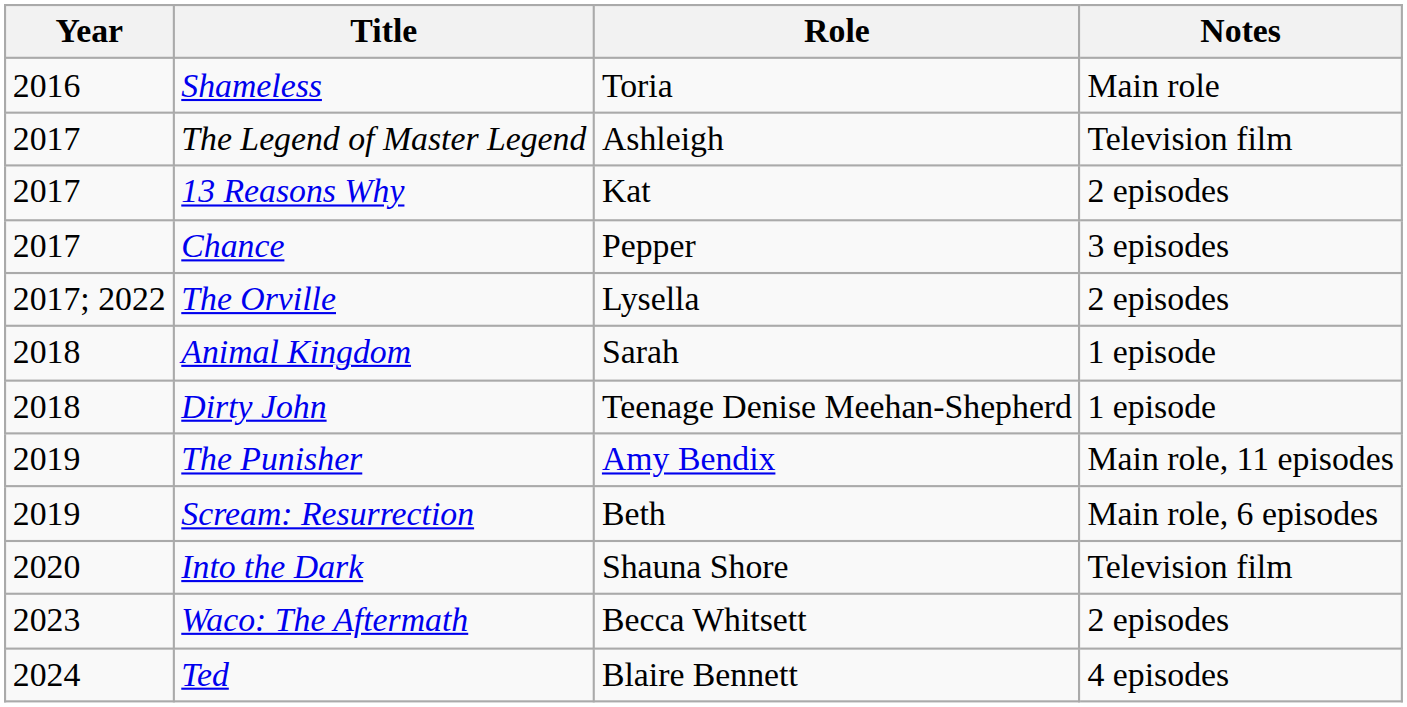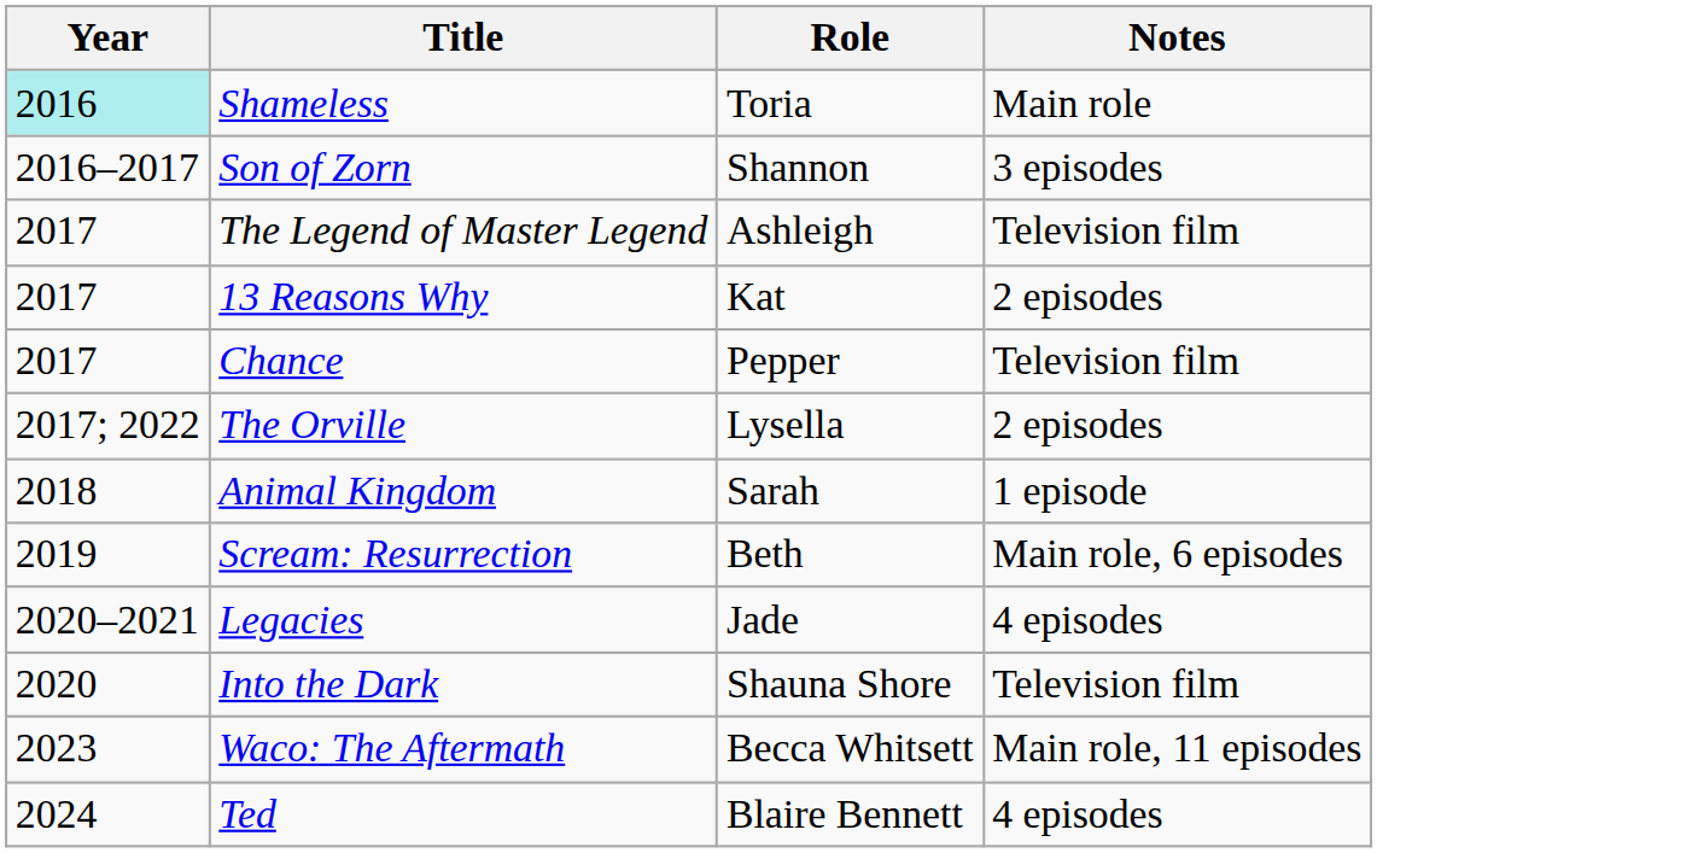 <table class="wikitable sortable">
 <tr>
 <th>Year</th>
 <th>Title</th>
 <th>Role</th>
 <th class="unsortable">Notes</th>
 </tr>
 <tr>
-<td>2016</td>
+<td style="background: paleturquoise;">2016</td>
 <td><em><a href='#'>Shameless</a></em></td>
 <td>Toria</td>
 <td>Main role</td>
+</tr>
+<tr>
+<td>2016–2017</td>
+<td><em><a href='#'>Son of Zorn</a></em></td>
+<td>Shannon</td>
+<td>3 episodes</td>
 </tr>
 <tr>
 <td>2017</td>
 <td><em>The Legend of Master Legend</em></td>
 <td>Ashleigh</td>
 <td>Television film</td>
 </tr>
 <tr>
 <td>2017</td>
 <td><em><a href='#'>13 Reasons Why</a></em></td>
 <td>Kat</td>
 <td>2 episodes</td>
 </tr>
 <tr>
 <td>2017</td>
 <td><em><a href='#'>Chance</a></em></td>
 <td>Pepper</td>
-<td>3 episodes</td>
+<td>Television film</td>
 </tr>
 <tr>
 <td>2017; 2022</td>
 <td><em><a href='#'>The Orville</a></em></td>
 <td>Lysella</td>
 <td>2 episodes</td>
 </tr>
 <tr>
 <td>2018</td>
 <td><em><a href='#'>Animal Kingdom</a></em></td>
 <td>Sarah</td>
 <td>1 episode</td>
 </tr>
 <tr>
-<td>2018</td>
-<td><em><a href='#'>Dirty John</a></em></td>
-<td>Teenage Denise Meehan-Shepherd</td>
-<td>1 episode</td>
-</tr>
-<tr>
-<td>2019</td>
-<td><em><a href='#'>The Punisher</a></em></td>
-<td><a href='#'>Amy Bendix</a></td>
-<td>Main role, 11 episodes</td>
-</tr>
-<tr>
 <td>2019</td>
 <td><em><a href='#'>Scream: Resurrection</a></em></td>
 <td>Beth</td>
 <td>Main role, 6 episodes</td>
+</tr>
+<tr>
+<td>2020–2021</td>
+<td><em><a href='#'>Legacies</a></em></td>
+<td>Jade</td>
+<td>4 episodes</td>
 </tr>
 <tr>
 <td>2020</td>
 <td><em><a href='#'>Into the Dark</a></em></td>
 <td>Shauna Shore</td>
 <td>Television film</td>
 </tr>
 <tr>
 <td>2023</td>
 <td><em><a href='#'>Waco: The Aftermath</a></em></td>
 <td>Becca Whitsett</td>
-<td>2 episodes</td>
+<td>Main role, 11 episodes</td>
 </tr>
 <tr>
 <td>2024</td>
 <td><em><a href='#'>Ted</a></em></td>
 <td>Blaire Bennett</td>
 <td>4 episodes</td>
 </tr>
 </table>
